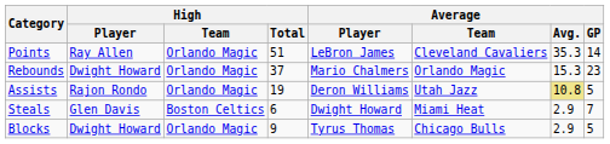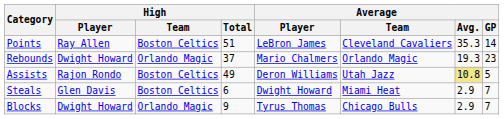 <table class=wikitable style="text-align:left;">
 <tr>
 <th rowspan=2>Category</th>
 <th colspan=3>High</th>
 <th colspan=4>Average</th>
 </tr>
 <tr>
 <th>Player</th>
 <th>Team</th>
 <th>Total</th>
 <th>Player</th>
 <th>Team</th>
 <th>Avg.</th>
 <th>GP</th>
 </tr>
 <tr>
 <td><a href='#'>Points</a></td>
 <td><a href='#'>Ray Allen</a></td>
-<td><a href='#'>Orlando Magic</a></td>
+<td><a href='#'>Boston Celtics</a></td>
 <td>51</td>
 <td><a href='#'>LeBron James</a></td>
 <td><a href='#'>Cleveland Cavaliers</a></td>
 <td>35.3</td>
 <td>14</td>
 </tr>
 <tr>
 <td><a href='#'>Rebounds</a></td>
 <td><a href='#'>Dwight Howard</a></td>
 <td><a href='#'>Orlando Magic</a></td>
 <td>37</td>
 <td><a href='#'>Mario Chalmers</a></td>
 <td><a href='#'>Orlando Magic</a></td>
-<td>15.3</td>
+<td>19.3</td>
 <td>23</td>
 </tr>
 <tr>
 <td><a href='#'>Assists</a></td>
 <td><a href='#'>Rajon Rondo</a></td>
-<td><a href='#'>Orlando Magic</a></td>
-<td>19 <small></small></td>
+<td><a href='#'>Boston Celtics</a></td>
+<td>49 <small></small></td>
 <td><a href='#'>Deron Williams</a></td>
 <td><a href='#'>Utah Jazz</a></td>
 <td style="background: khaki;">10.8</td>
 <td>5</td>
 </tr>
 <tr>
 <td><a href='#'>Steals</a></td>
 <td><a href='#'>Glen Davis</a></td>
 <td><a href='#'>Boston Celtics</a></td>
 <td>6</td>
 <td><a href='#'>Dwight Howard</a></td>
 <td><a href='#'>Miami Heat</a></td>
 <td>2.9</td>
 <td>7</td>
 </tr>
 <tr>
 <td><a href='#'>Blocks</a></td>
 <td><a href='#'>Dwight Howard</a></td>
 <td><a href='#'>Orlando Magic</a></td>
 <td>9</td>
 <td><a href='#'>Tyrus Thomas</a></td>
 <td><a href='#'>Chicago Bulls</a></td>
 <td>2.9</td>
-<td>5</td>
+<td>7</td>
 </tr>
 </table>
